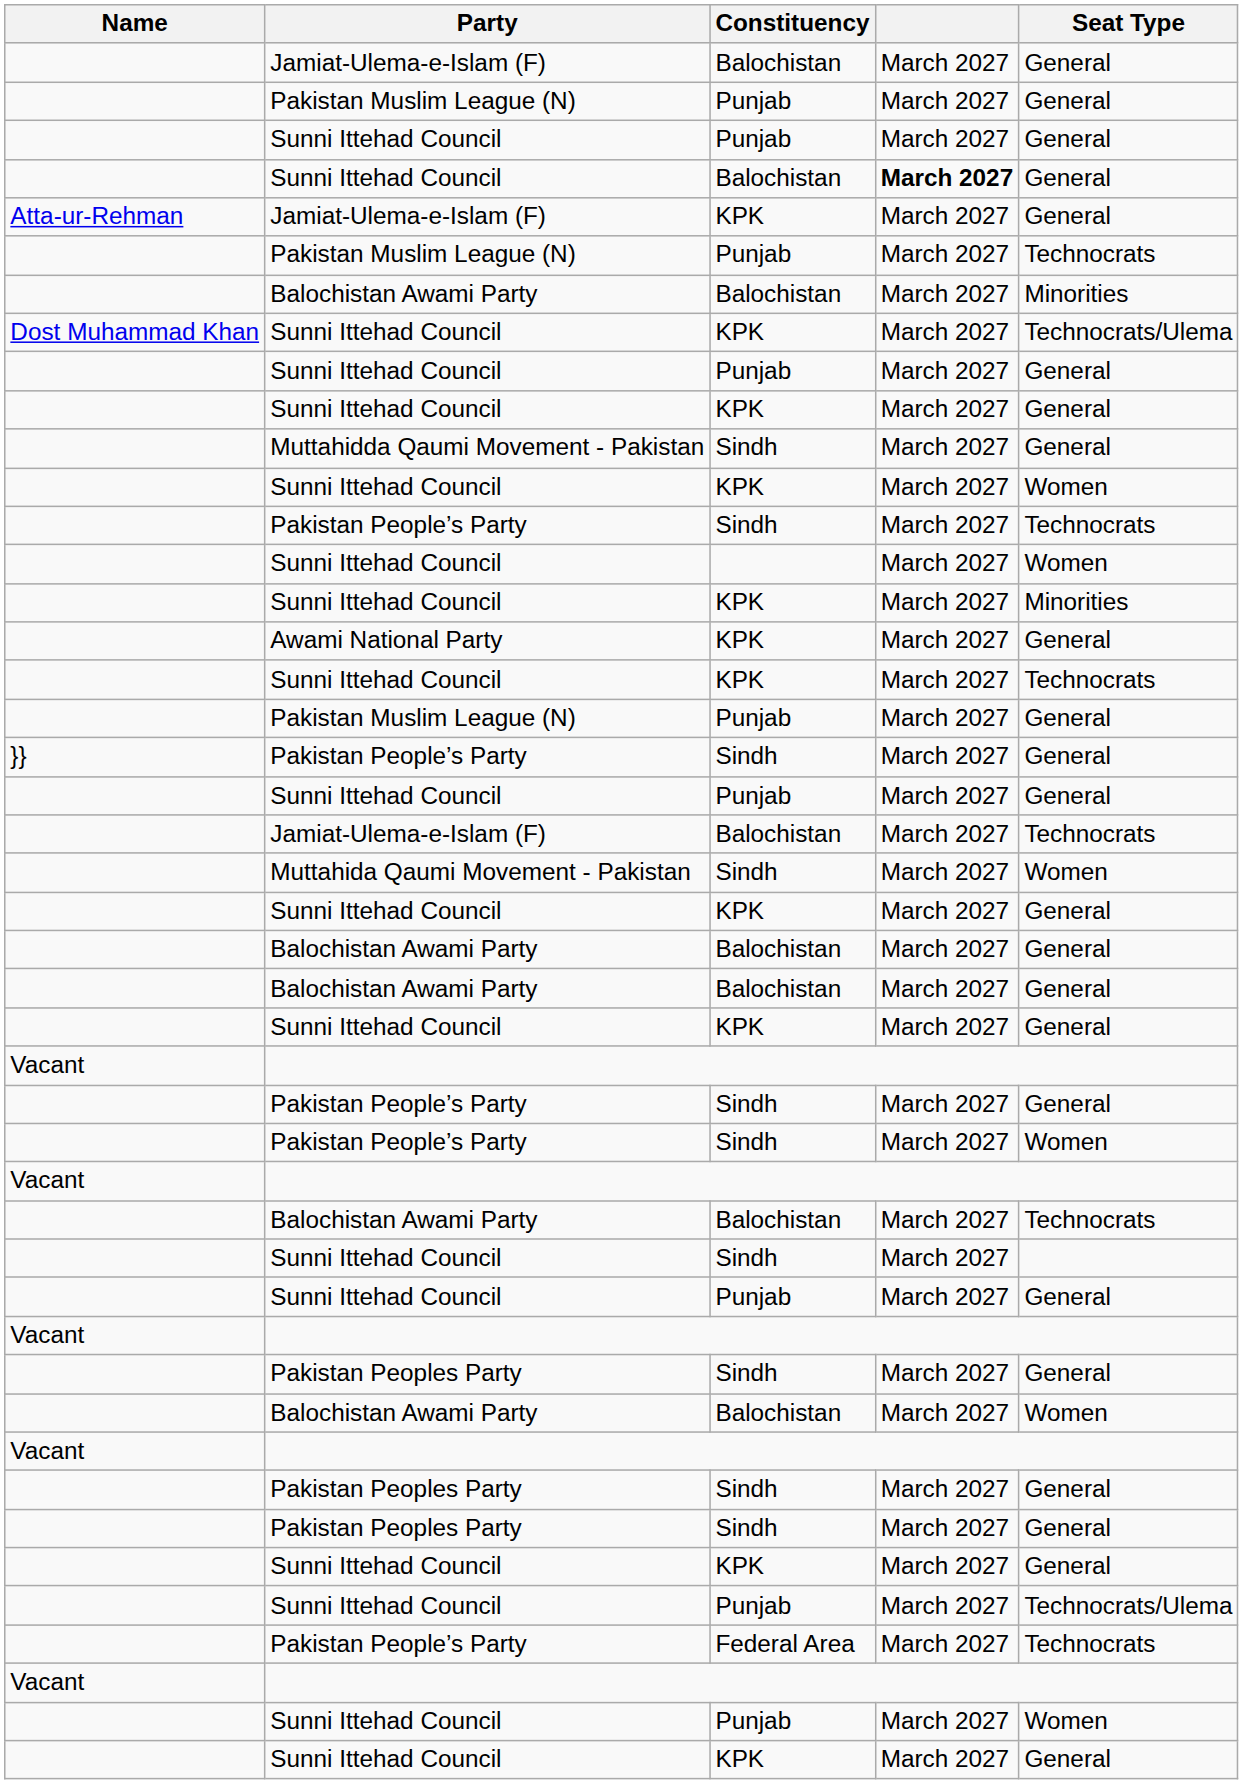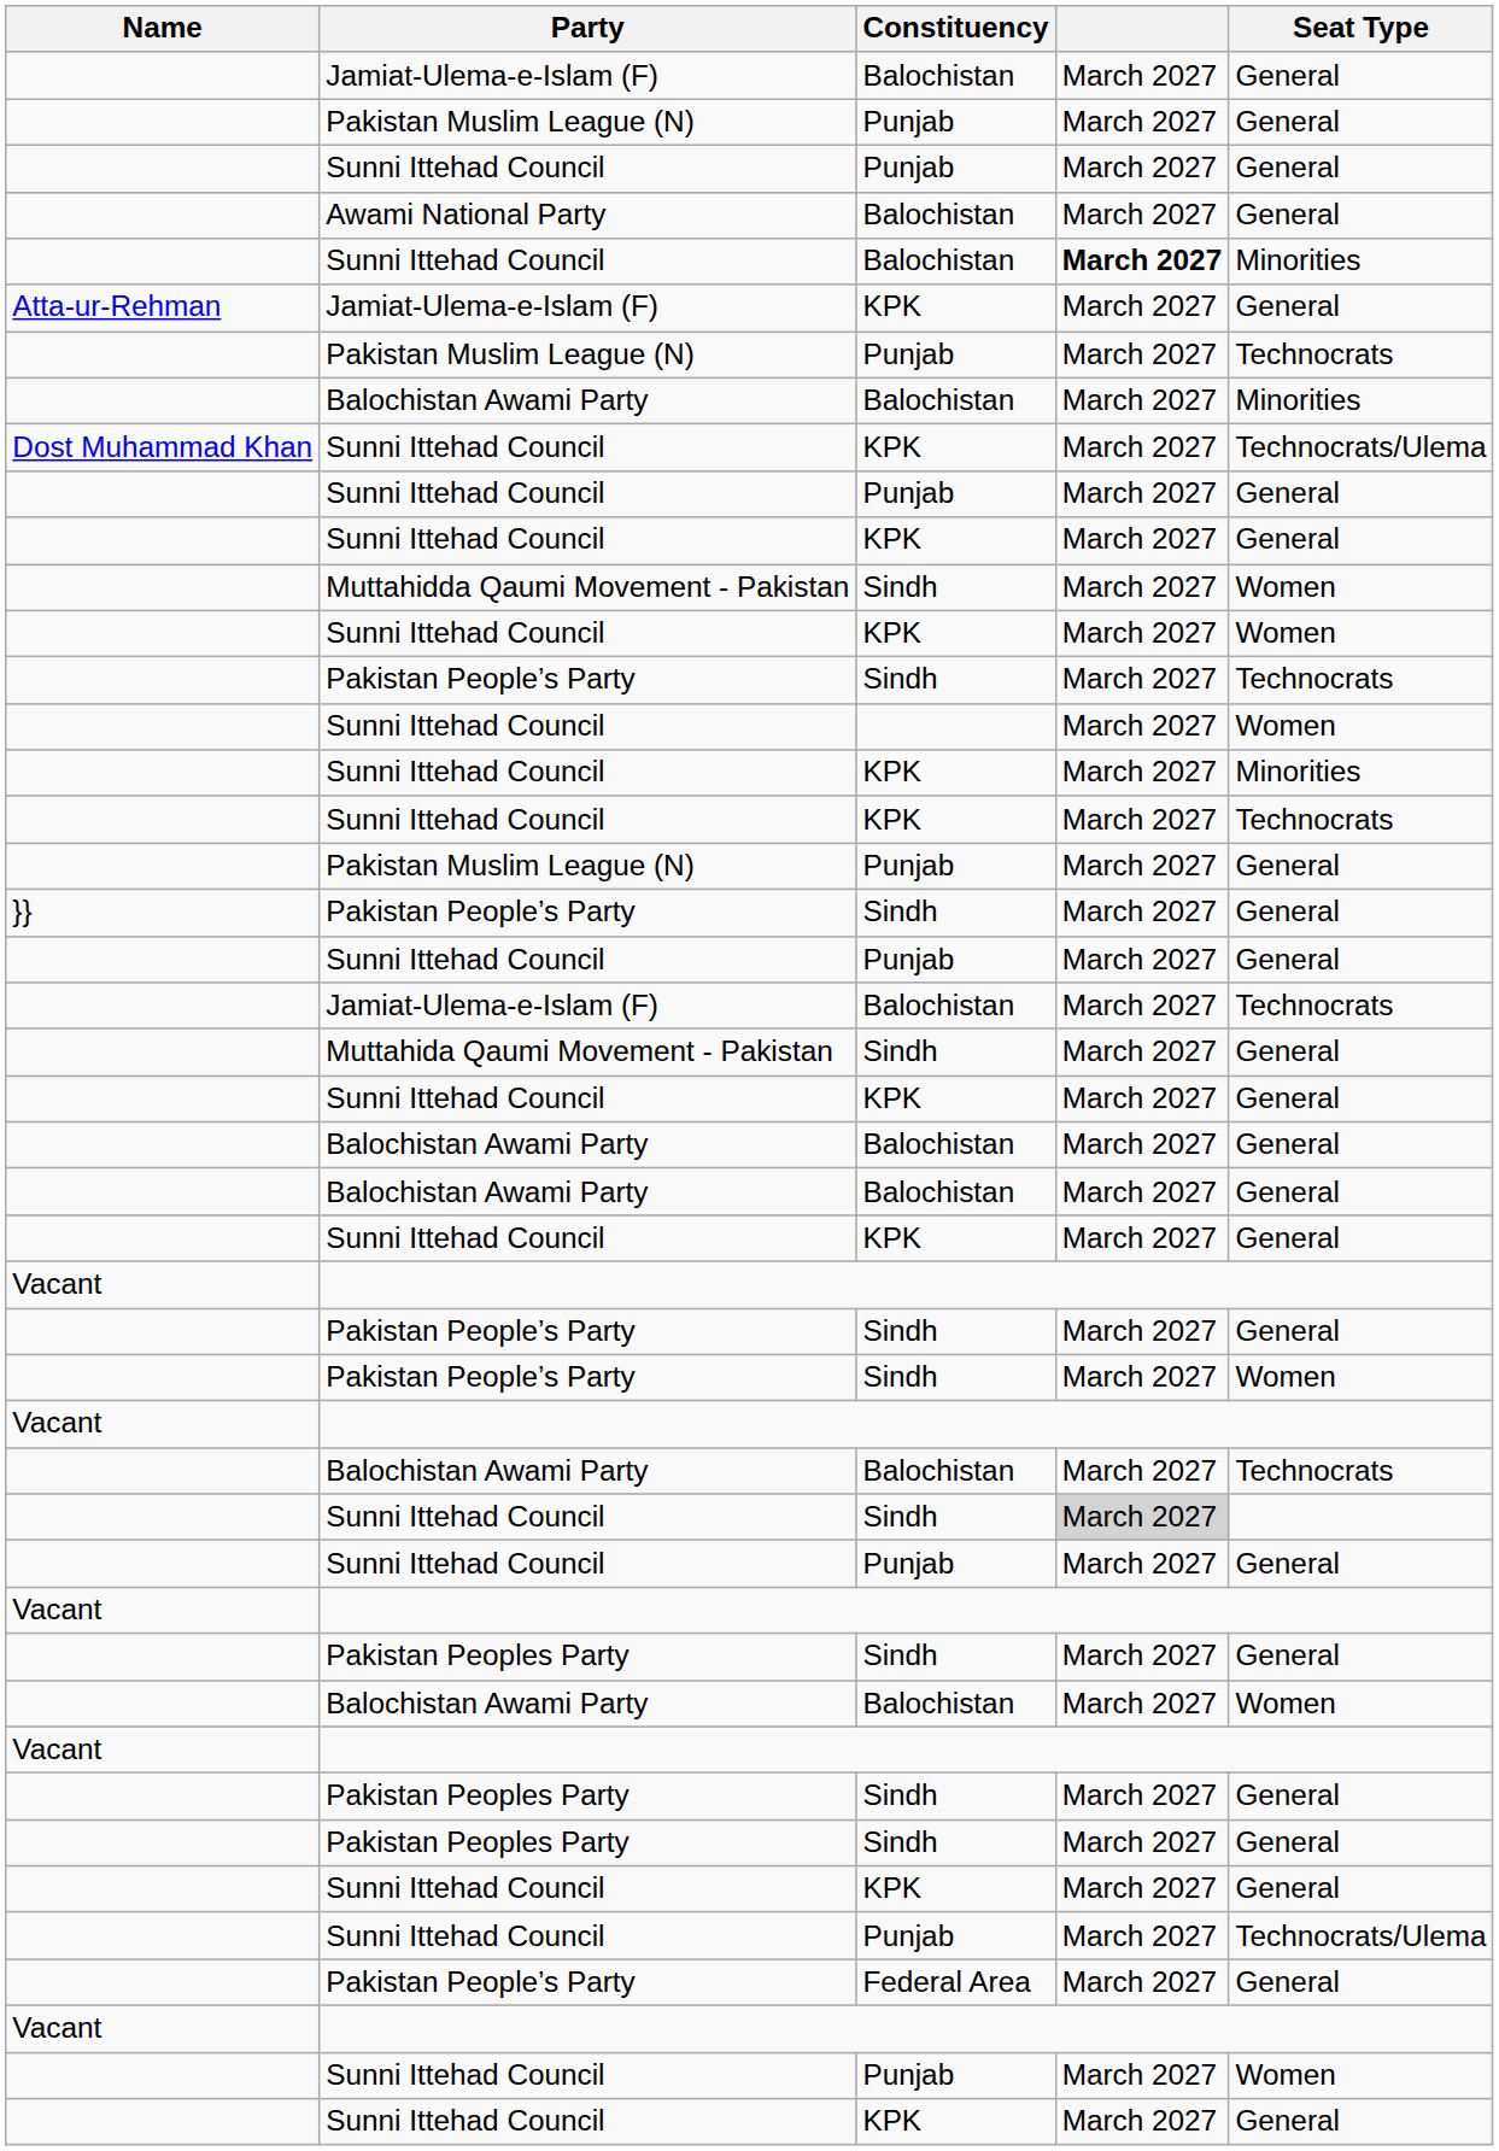 <table class="wikitable sortable static-row-numbers">
 <tr>
 <th>Name</th>
 <th>Party</th>
 <th>Constituency</th>
 <th></th>
 <th>Seat Type</th>
 </tr>
 <tr>
 <td></td>
 <td>Jamiat-Ulema-e-Islam (F)</td>
 <td>Balochistan</td>
 <td>March 2027</td>
 <td>General</td>
 </tr>
 <tr>
 <td></td>
 <td>Pakistan Muslim League (N)</td>
 <td>Punjab</td>
 <td>March 2027</td>
 <td>General</td>
 </tr>
 <tr>
 <td></td>
 <td>Sunni Ittehad Council</td>
 <td>Punjab</td>
 <td>March 2027</td>
 <td>General</td>
 </tr>
 <tr>
 <td></td>
+<td>Awami National Party</td>
+<td>Balochistan</td>
+<td>March 2027</td>
+<td>General</td>
+</tr>
+<tr>
+<td></td>
 <td>Sunni Ittehad Council</td>
 <td>Balochistan</td>
 <td><strong>March 2027</strong></td>
-<td>General</td>
+<td>Minorities</td>
 </tr>
 <tr>
 <td data-sort-value=Rehman><a href='#'>Atta-ur-Rehman</a></td>
 <td>Jamiat-Ulema-e-Islam (F)</td>
 <td>KPK</td>
 <td>March 2027</td>
 <td>General</td>
 </tr>
 <tr>
 <td></td>
 <td>Pakistan Muslim League (N)</td>
 <td>Punjab</td>
 <td>March 2027</td>
 <td>Technocrats</td>
 </tr>
 <tr>
 <td></td>
 <td>Balochistan Awami Party</td>
 <td>Balochistan</td>
 <td>March 2027</td>
 <td>Minorities</td>
 </tr>
 <tr>
 <td><a href='#'>Dost Muhammad Khan</a></td>
 <td>Sunni Ittehad Council</td>
 <td>KPK</td>
 <td>March 2027</td>
 <td>Technocrats/Ulema</td>
 </tr>
 <tr>
 <td></td>
 <td>Sunni Ittehad Council</td>
 <td>Punjab</td>
 <td>March 2027</td>
 <td>General</td>
 </tr>
 <tr>
 <td></td>
 <td>Sunni Ittehad Council</td>
 <td>KPK</td>
 <td>March 2027</td>
 <td>General</td>
 </tr>
 <tr>
 <td></td>
 <td>Muttahidda Qaumi Movement - Pakistan</td>
 <td>Sindh</td>
 <td>March 2027</td>
-<td>General</td>
+<td>Women</td>
 </tr>
 <tr>
 <td></td>
 <td>Sunni Ittehad Council</td>
 <td>KPK</td>
 <td>March 2027</td>
 <td>Women</td>
 </tr>
 <tr>
 <td></td>
 <td>Pakistan People’s Party</td>
 <td>Sindh</td>
 <td>March 2027</td>
 <td>Technocrats</td>
 </tr>
 <tr>
 <td></td>
 <td>Sunni Ittehad Council</td>
 <td></td>
 <td>March 2027</td>
 <td>Women</td>
 </tr>
 <tr>
 <td></td>
 <td>Sunni Ittehad Council</td>
 <td>KPK</td>
 <td>March 2027</td>
 <td>Minorities</td>
-</tr>
-<tr>
-<td></td>
-<td>Awami National Party</td>
-<td>KPK</td>
-<td>March 2027</td>
-<td>General</td>
 </tr>
 <tr>
 <td></td>
 <td>Sunni Ittehad Council</td>
 <td>KPK</td>
 <td>March 2027</td>
 <td>Technocrats</td>
 </tr>
 <tr>
 <td></td>
 <td>Pakistan Muslim League (N)</td>
 <td>Punjab</td>
 <td>March 2027</td>
 <td>General</td>
 </tr>
 <tr>
 <td>}}</td>
 <td>Pakistan People’s Party</td>
 <td>Sindh</td>
 <td>March 2027</td>
 <td>General</td>
 </tr>
 <tr>
 <td></td>
 <td>Sunni Ittehad Council</td>
 <td>Punjab</td>
 <td>March 2027</td>
 <td>General</td>
 </tr>
 <tr>
 <td></td>
 <td>Jamiat-Ulema-e-Islam (F)</td>
 <td>Balochistan</td>
 <td>March 2027</td>
 <td>Technocrats</td>
 </tr>
 <tr>
 <td></td>
 <td>Muttahida Qaumi Movement - Pakistan</td>
 <td>Sindh</td>
 <td>March 2027</td>
-<td>Women</td>
+<td>General</td>
 </tr>
 <tr>
 <td></td>
 <td>Sunni Ittehad Council</td>
 <td>KPK</td>
 <td>March 2027</td>
 <td>General</td>
 </tr>
 <tr>
 <td></td>
 <td>Balochistan Awami Party</td>
 <td>Balochistan</td>
 <td>March 2027</td>
 <td>General</td>
 </tr>
 <tr>
 <td></td>
 <td>Balochistan Awami Party</td>
 <td>Balochistan</td>
 <td>March 2027</td>
 <td>General</td>
 </tr>
 <tr>
 <td></td>
 <td>Sunni Ittehad Council</td>
 <td>KPK</td>
 <td>March 2027</td>
 <td>General</td>
 </tr>
 <tr>
 <td>Vacant</td>
 </tr>
 <tr>
 <td></td>
 <td>Pakistan People’s Party</td>
 <td>Sindh</td>
 <td>March 2027</td>
 <td>General</td>
 </tr>
 <tr>
 <td></td>
 <td>Pakistan People’s Party</td>
 <td>Sindh</td>
 <td>March 2027</td>
 <td>Women</td>
 </tr>
 <tr>
 <td>Vacant</td>
 </tr>
 <tr>
 <td></td>
 <td>Balochistan Awami Party</td>
 <td>Balochistan</td>
 <td>March 2027</td>
 <td>Technocrats</td>
 </tr>
 <tr>
 <td></td>
 <td>Sunni Ittehad Council</td>
 <td>Sindh</td>
-<td>March 2027</td>
+<td style="background: lightgrey;">March 2027</td>
 <td></td>
 </tr>
 <tr>
 <td></td>
 <td>Sunni Ittehad Council</td>
 <td>Punjab</td>
 <td>March 2027</td>
 <td>General</td>
 </tr>
 <tr>
 <td>Vacant</td>
 </tr>
 <tr>
 <td></td>
 <td>Pakistan Peoples Party</td>
 <td>Sindh</td>
 <td>March 2027</td>
 <td>General</td>
 </tr>
 <tr>
 <td></td>
 <td>Balochistan Awami Party</td>
 <td>Balochistan</td>
 <td>March 2027</td>
 <td>Women</td>
 </tr>
 <tr>
 <td>Vacant</td>
 </tr>
 <tr>
 <td></td>
 <td>Pakistan Peoples Party</td>
 <td>Sindh</td>
 <td>March 2027</td>
 <td>General</td>
 </tr>
 <tr>
 <td></td>
 <td>Pakistan Peoples Party</td>
 <td>Sindh</td>
 <td>March 2027</td>
 <td>General</td>
 </tr>
 <tr>
 <td></td>
 <td>Sunni Ittehad Council</td>
 <td>KPK</td>
 <td>March 2027</td>
 <td>General</td>
 </tr>
 <tr>
 <td></td>
 <td>Sunni Ittehad Council</td>
 <td>Punjab</td>
 <td>March 2027</td>
 <td>Technocrats/Ulema</td>
 </tr>
 <tr>
 <td></td>
 <td>Pakistan People’s Party</td>
 <td>Federal Area</td>
 <td>March 2027</td>
-<td>Technocrats</td>
+<td>General</td>
 </tr>
 <tr>
 <td>Vacant</td>
 </tr>
 <tr>
 <td></td>
 <td>Sunni Ittehad Council</td>
 <td>Punjab</td>
 <td>March 2027</td>
 <td>Women</td>
 </tr>
 <tr>
 <td></td>
 <td>Sunni Ittehad Council</td>
 <td>KPK</td>
 <td>March 2027</td>
 <td>General</td>
 </tr>
 </table>
